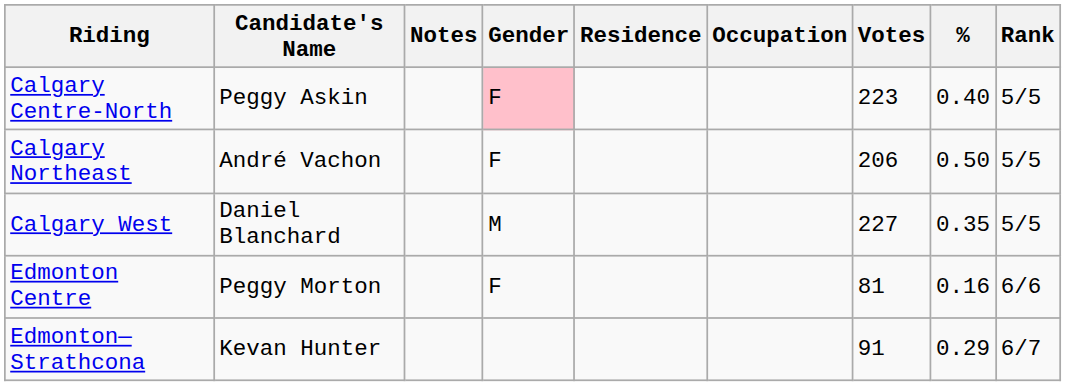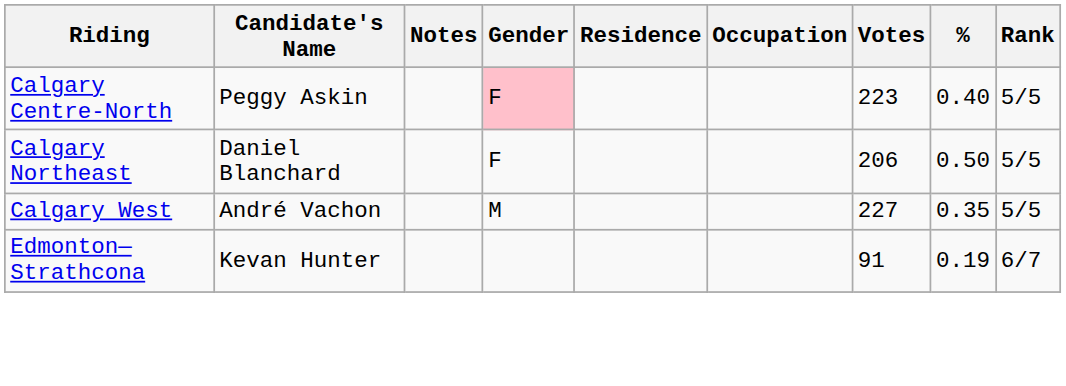 <table class="wikitable sortable">
 <tr>
 <th>Riding</th>
 <th>Candidate's Name</th>
 <th>Notes</th>
 <th>Gender</th>
 <th>Residence</th>
 <th>Occupation</th>
 <th>Votes</th>
 <th>%</th>
 <th>Rank</th>
 </tr>
 <tr>
 <td><a href='#'>Calgary Centre-North</a></td>
 <td>Peggy Askin</td>
 <td></td>
 <td style="background: pink;">F</td>
 <td></td>
 <td></td>
 <td>223</td>
 <td>0.40</td>
 <td>5/5</td>
 </tr>
 <tr>
 <td><a href='#'>Calgary Northeast</a></td>
-<td>André Vachon</td>
+<td>Daniel Blanchard</td>
 <td></td>
 <td>F</td>
 <td></td>
 <td></td>
 <td>206</td>
 <td>0.50</td>
 <td>5/5</td>
 </tr>
 <tr>
 <td><a href='#'>Calgary West</a></td>
-<td>Daniel Blanchard</td>
+<td>André Vachon</td>
 <td></td>
 <td>M</td>
 <td></td>
 <td></td>
 <td>227</td>
 <td>0.35</td>
 <td>5/5</td>
 </tr>
 <tr>
-<td><a href='#'>Edmonton Centre</a></td>
-<td>Peggy Morton</td>
-<td></td>
-<td>F</td>
-<td></td>
-<td></td>
-<td>81</td>
-<td>0.16</td>
-<td>6/6</td>
-</tr>
-<tr>
 <td><a href='#'>Edmonton—Strathcona</a></td>
 <td>Kevan Hunter</td>
 <td></td>
 <td></td>
 <td></td>
 <td></td>
 <td>91</td>
-<td>0.29</td>
+<td>0.19</td>
 <td>6/7</td>
 </tr>
 </table>
